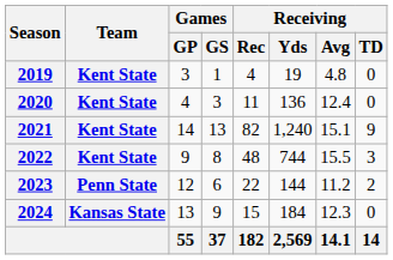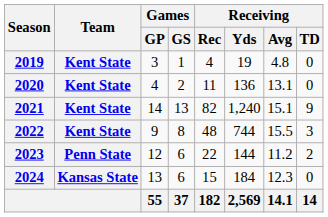 <table class="wikitable" style="text-align:center;">
 <tr>
 <th rowspan="2">Season</th>
 <th rowspan="2">Team</th>
 <th colspan="2">Games</th>
 <th colspan="4 ">Receiving</th>
 </tr>
 <tr>
 <th>GP</th>
 <th>GS</th>
 <th>Rec</th>
 <th>Yds</th>
 <th>Avg</th>
 <th>TD</th>
 </tr>
 <tr>
 <th><a href='#'>2019</a></th>
 <th><a href='#'>Kent State</a></th>
 <td>3</td>
 <td>1</td>
 <td>4</td>
 <td>19</td>
 <td>4.8</td>
 <td>0</td>
 </tr>
 <tr>
 <th><a href='#'>2020</a></th>
 <th><a href='#'>Kent State</a></th>
 <td>4</td>
-<td>3</td>
+<td>2</td>
 <td>11</td>
 <td>136</td>
-<td>12.4</td>
+<td>13.1</td>
 <td>0</td>
 </tr>
 <tr>
 <th><a href='#'>2021</a></th>
 <th><a href='#'>Kent State</a></th>
 <td>14</td>
 <td>13</td>
 <td>82</td>
 <td>1,240</td>
 <td>15.1</td>
 <td>9</td>
 </tr>
 <tr>
 <th><a href='#'>2022</a></th>
 <th><a href='#'>Kent State</a></th>
 <td>9</td>
 <td>8</td>
 <td>48</td>
 <td>744</td>
 <td>15.5</td>
 <td>3</td>
 </tr>
 <tr>
 <th><a href='#'>2023</a></th>
 <th><a href='#'>Penn State</a></th>
 <td>12</td>
 <td>6</td>
 <td>22</td>
 <td>144</td>
 <td>11.2</td>
 <td>2</td>
 </tr>
 <tr>
 <th><a href='#'>2024</a></th>
 <th><a href='#'>Kansas State</a></th>
 <td>13</td>
-<td>9</td>
+<td>6</td>
 <td>15</td>
 <td>184</td>
 <td>12.3</td>
 <td>0</td>
 </tr>
 <tr>
 <th colspan="2"></th>
 <th>55</th>
 <th>37</th>
 <th>182</th>
 <th>2,569</th>
 <th>14.1</th>
 <th>14</th>
 </tr>
 </table>
